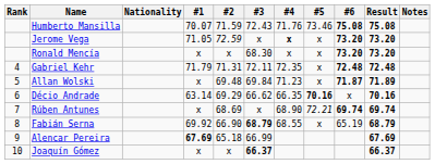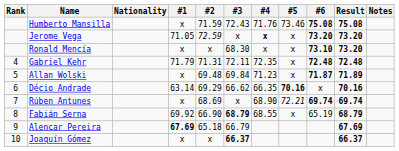 <table class="wikitable sortable" style="text-align:center">
 <tr>
 <th>Rank</th>
 <th>Name</th>
 <th>Nationality</th>
 <th>#1</th>
 <th>#2</th>
 <th>#3</th>
 <th>#4</th>
 <th>#5</th>
 <th>#6</th>
 <th>Result</th>
 <th>Notes</th>
 </tr>
 <tr>
 <td></td>
 <td align=left><a href='#'>Humberto Mansilla</a></td>
 <td align=left></td>
-<td>70.07</td>
+<td>x</td>
 <td>71.59</td>
 <td>72.43</td>
 <td>71.76</td>
 <td>73.46</td>
 <td><strong>75.08</strong></td>
 <td><strong>75.08</strong></td>
 <td></td>
 </tr>
 <tr>
 <td></td>
 <td align=left><a href='#'>Jerome Vega</a></td>
 <td align=left></td>
 <td>71.05</td>
 <td><em>72.59</em></td>
 <td>x</td>
 <td><strong>x</strong></td>
 <td>x</td>
 <td><strong>73.20</strong></td>
 <td><strong>73.20</strong></td>
 <td></td>
 </tr>
 <tr>
 <td></td>
 <td align=left><a href='#'>Ronald Mencía</a></td>
 <td align=left></td>
 <td>x</td>
 <td>x</td>
 <td>68.30</td>
 <td>x</td>
 <td>x</td>
-<td><strong>73.20</strong></td>
+<td><strong>73.10</strong></td>
 <td><strong>73.20</strong></td>
 <td></td>
 </tr>
 <tr>
 <td>4</td>
 <td align=left><a href='#'>Gabriel Kehr</a></td>
 <td align=left></td>
 <td>71.79</td>
 <td>71.31</td>
 <td>72.11</td>
 <td>72.35</td>
 <td>x</td>
 <td><strong>72.48</strong></td>
 <td><strong>72.48</strong></td>
 <td></td>
 </tr>
 <tr>
 <td>5</td>
 <td align=left><a href='#'>Allan Wolski</a></td>
 <td align=left></td>
 <td>x</td>
 <td>69.48</td>
 <td>69.84</td>
 <td>71.23</td>
 <td>x</td>
 <td><strong>71.87</strong></td>
 <td><strong>71.89</strong></td>
 <td></td>
 </tr>
 <tr>
 <td>6</td>
 <td align=left><a href='#'>Décio Andrade</a></td>
 <td align=left></td>
 <td>63.14</td>
 <td>69.29</td>
 <td>66.62</td>
 <td>66.35</td>
 <td><strong>70.16</strong></td>
 <td>x</td>
 <td><strong>70.16</strong></td>
 <td></td>
 </tr>
 <tr>
 <td>7</td>
 <td align=left><a href='#'>Rúben Antunes</a></td>
 <td align=left></td>
 <td>x</td>
 <td>68.69</td>
 <td>x</td>
 <td>68.90</td>
 <td><em>72.21</em></td>
 <td><strong>69.74</strong></td>
 <td><strong>69.74</strong></td>
 <td></td>
 </tr>
 <tr>
 <td>8</td>
 <td align=left><a href='#'>Fabián Serna</a></td>
 <td align=left></td>
 <td>69.92</td>
 <td>66.90</td>
 <td><strong>68.79</strong></td>
 <td>68.55</td>
 <td>x</td>
 <td>65.19</td>
 <td><strong>68.79</strong></td>
 <td></td>
 </tr>
 <tr>
 <td>9</td>
 <td align=left><a href='#'>Alencar Pereira</a></td>
 <td align=left></td>
 <td><strong>67.69</strong></td>
 <td>65.18</td>
-<td>66.99</td>
+<td>66.79</td>
 <td></td>
 <td></td>
 <td></td>
 <td><strong>67.69</strong></td>
 <td></td>
 </tr>
 <tr>
 <td>10</td>
 <td align=left><a href='#'>Joaquín Gómez</a></td>
 <td align=left></td>
 <td>x</td>
 <td>x</td>
 <td><strong>66.37</strong></td>
 <td></td>
 <td></td>
 <td></td>
 <td><strong>66.37</strong></td>
 <td></td>
 </tr>
 </table>
